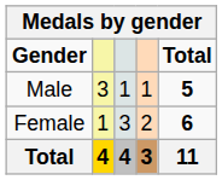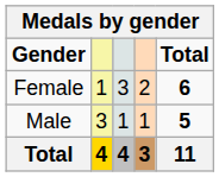 <table class="wikitable" style="font-size:85%; float:right">
 <tr style="background:#efefef;">
 <th colspan=5><strong>Medals by gender</strong></th>
 </tr>
 <tr align=center>
 <td><strong>Gender</strong></td>
 <td style="background:#f7f6a8;"></td>
 <td style="background:#dce5e5;"></td>
 <td style="background:#ffdab9;"></td>
 <td><strong>Total</strong></td>
 </tr>
 <tr align=center>
+<td>Female</td>
+<td style="background:#F7F6A8;">1</td>
+<td style="background:#DCE5E5;">3</td>
+<td style="background:#FFDAB9;">2</td>
+<td><strong>6</strong></td>
+</tr>
+<tr align=center>
 <td>Male</td>
 <td style="background:#F7F6A8;">3</td>
 <td style="background:#DCE5E5;">1</td>
 <td style="background:#FFDAB9;">1</td>
 <td><strong>5</strong></td>
-</tr>
-<tr align=center>
-<td>Female</td>
-<td style="background:#F7F6A8;">1</td>
-<td style="background:#DCE5E5;">3</td>
-<td style="background:#FFDAB9;">2</td>
-<td><strong>6</strong></td>
 </tr>
 <tr align=center>
 <th><strong>Total</strong></th>
 <th style="background:gold;"><strong>4</strong></th>
 <th style="background:silver;"><strong>4</strong></th>
 <th style="background:#c96;"><strong>3</strong></th>
 <th><strong>11</strong></th>
 </tr>
 </table>
